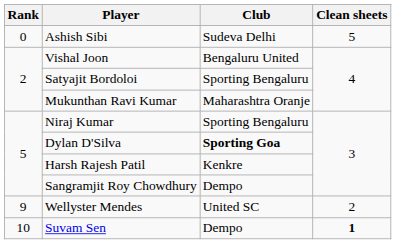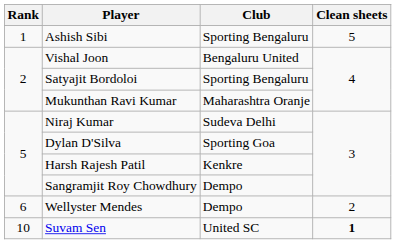 <table class="wikitable" style="text-align:"center">
 <tr>
 <th>Rank</th>
 <th>Player</th>
 <th>Club</th>
 <th>Clean sheets</th>
 </tr>
 <tr>
-<td rowspan="1" align="center">0</td>
+<td rowspan="1" align="center">1</td>
 <td align="left"> Ashish Sibi</td>
-<td align="left">Sudeva Delhi</td>
+<td align="left">Sporting Bengaluru</td>
 <td rowspan="1" align="center">5</td>
 </tr>
 <tr>
 <td rowspan="3" align="center">2</td>
 <td align="left"> Vishal Joon</td>
 <td align="left">Bengaluru United</td>
 <td rowspan="3" align="center">4</td>
 </tr>
 <tr>
 <td align="left"> Satyajit Bordoloi</td>
 <td align="left">Sporting Bengaluru</td>
 </tr>
 <tr>
 <td align="left"> Mukunthan Ravi Kumar</td>
 <td align="left">Maharashtra Oranje</td>
 </tr>
 <tr>
 <td rowspan="4" align="center">5</td>
 <td align="left"> Niraj Kumar</td>
-<td align="left">Sporting Bengaluru</td>
+<td align="left">Sudeva Delhi</td>
 <td rowspan="4" align="center">3</td>
 </tr>
 <tr>
 <td align="left"> Dylan D'Silva</td>
-<td align="left"><strong>Sporting Goa</strong></td>
+<td align="left">Sporting Goa</td>
 </tr>
 <tr>
 <td align="left"> Harsh Rajesh Patil</td>
 <td align="left">Kenkre</td>
 </tr>
 <tr>
 <td align="left"> Sangramjit Roy Chowdhury</td>
 <td align="left">Dempo</td>
 </tr>
 <tr>
-<td rowspan="1" align="center">9</td>
+<td rowspan="1" align="center">6</td>
 <td align="left"> Wellyster Mendes</td>
-<td align="left">United SC</td>
+<td align="left">Dempo</td>
 <td rowspan="1" align="center">2</td>
 </tr>
 <tr>
 <td rowspan="1" align="center">10</td>
 <td align="left"> <a href='#'>Suvam Sen</a></td>
-<td align="left">Dempo</td>
+<td align="left">United SC</td>
 <td rowspan="1" align="center"><strong>1</strong></td>
 </tr>
 </table>
